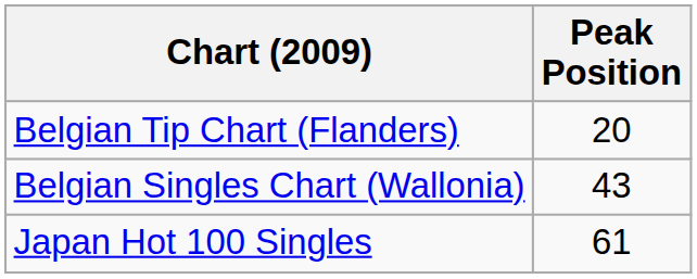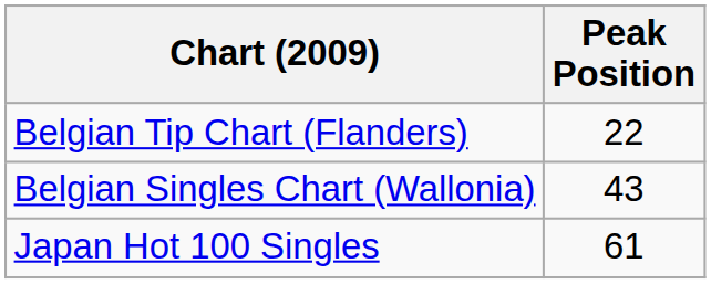 <table class="wikitable sortable">
 <tr>
 <th align="left">Chart (2009)</th>
 <th align="left">Peak<br>Position</th>
 </tr>
 <tr>
 <td align="left"><a href='#'>Belgian Tip Chart (Flanders)</a></td>
-<td align="center">20</td>
+<td align="center">22</td>
 </tr>
 <tr>
 <td align="left"><a href='#'>Belgian Singles Chart (Wallonia)</a></td>
 <td align="center">43</td>
 </tr>
 <tr>
 <td align="left"><a href='#'>Japan Hot 100 Singles</a></td>
 <td align="center">61</td>
 </tr>
 </table>
